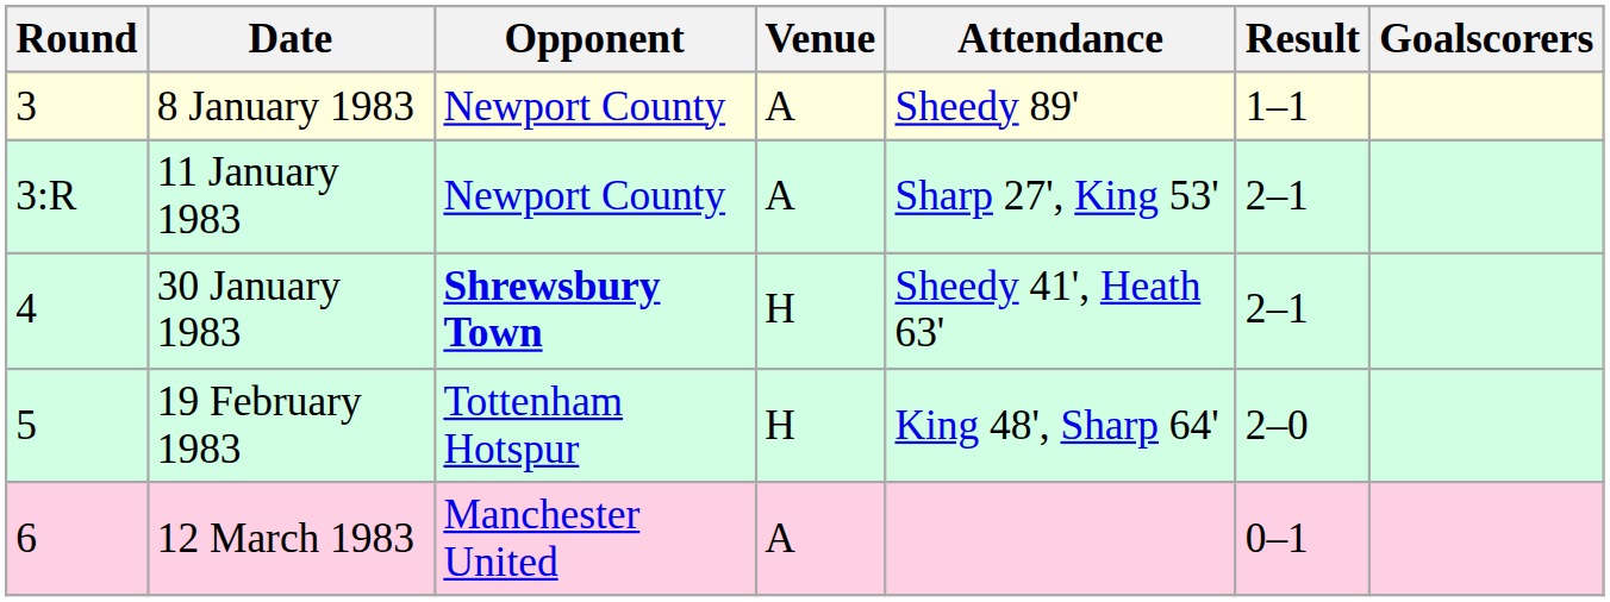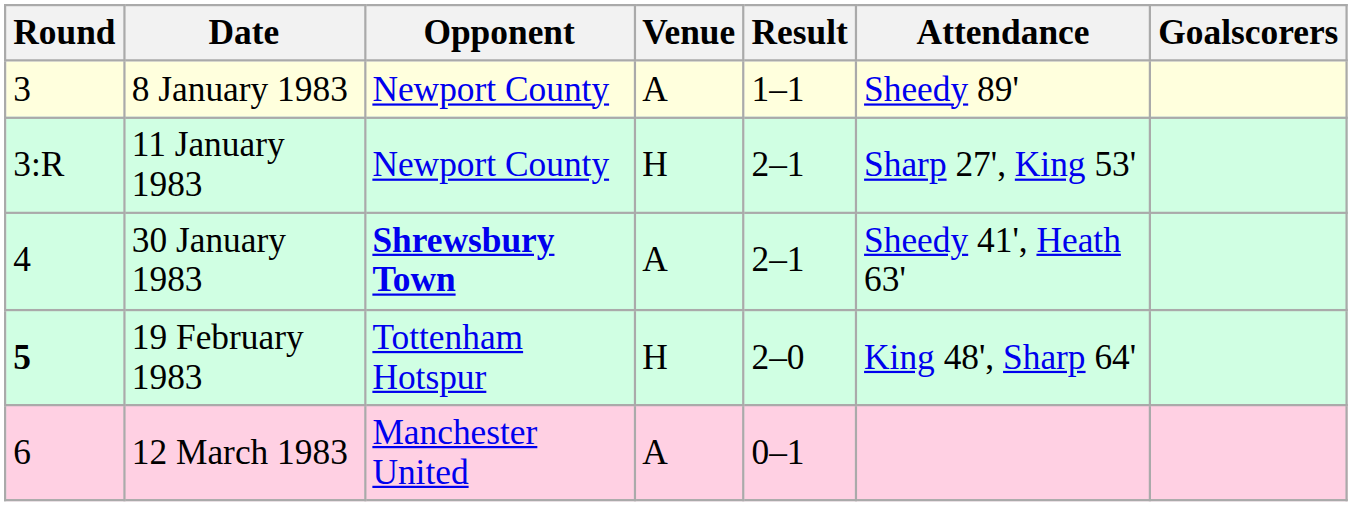 <table class="wikitable">
 <tr>
 <th>Round</th>
 <th>Date</th>
 <th>Opponent</th>
 <th>Venue</th>
+<th>Result</th>
 <th>Attendance</th>
-<th>Result</th>
 <th>Goalscorers</th>
 </tr>
 <tr style="background-color: #ffffdd;">
 <td>3</td>
 <td>8 January 1983</td>
 <td><a href='#'>Newport County</a></td>
 <td>A</td>
+<td>1–1</td>
 <td><a href='#'>Sheedy</a> 89'</td>
-<td>1–1</td>
 <td></td>
 </tr>
 <tr style="background-color: #d0ffe3;">
 <td>3:R</td>
 <td>11 January 1983</td>
 <td><a href='#'>Newport County</a></td>
-<td>A</td>
+<td>H</td>
+<td>2–1</td>
 <td><a href='#'>Sharp</a> 27', <a href='#'>King</a> 53'</td>
-<td>2–1</td>
 <td></td>
 </tr>
 <tr style="background-color: #d0ffe3;">
 <td>4</td>
 <td>30 January 1983</td>
 <td><strong><a href='#'>Shrewsbury Town</a></strong></td>
-<td>H</td>
+<td>A</td>
+<td>2–1</td>
 <td><a href='#'>Sheedy</a> 41', <a href='#'>Heath</a> 63'</td>
-<td>2–1</td>
 <td></td>
 </tr>
 <tr style="background-color: #d0ffe3;">
-<td>5</td>
+<td><strong>5</strong></td>
 <td>19 February 1983</td>
 <td><a href='#'>Tottenham Hotspur</a></td>
 <td>H</td>
+<td>2–0</td>
 <td><a href='#'>King</a> 48', <a href='#'>Sharp</a> 64'</td>
-<td>2–0</td>
 <td></td>
 </tr>
 <tr style="background-color: #ffd0e3;">
 <td>6</td>
 <td>12 March 1983</td>
 <td><a href='#'>Manchester United</a></td>
 <td>A</td>
+<td>0–1</td>
 <td></td>
-<td>0–1</td>
 <td></td>
 </tr>
 </table>
